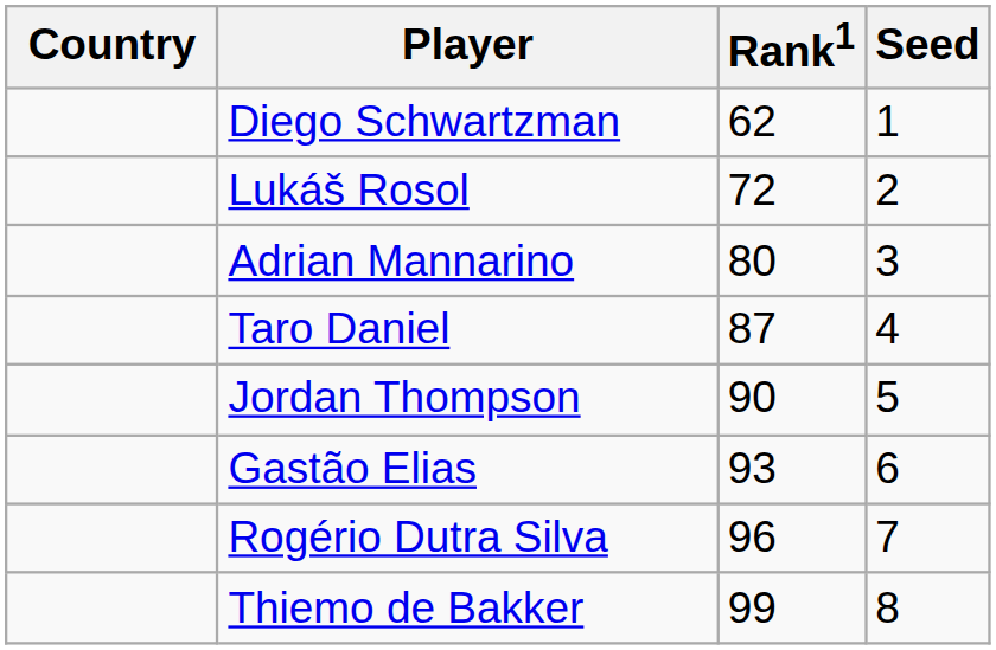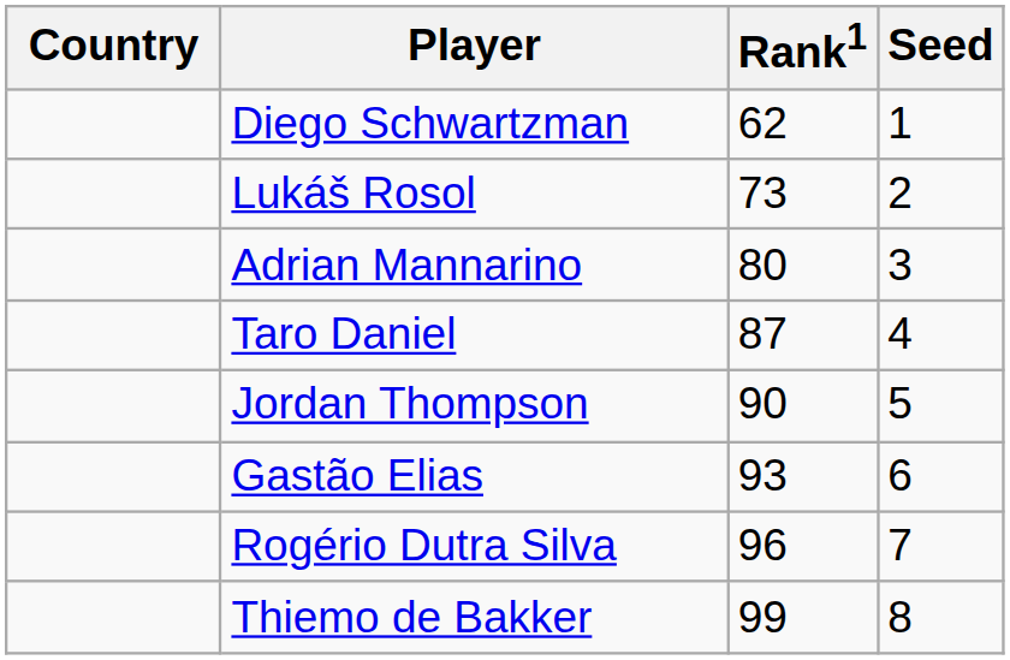 <table class="sortable wikitable">
 <tr>
 <th width="70">Country</th>
 <th width="175">Player</th>
 <th>Rank<sup>1</sup></th>
 <th>Seed</th>
 </tr>
 <tr>
 <td></td>
 <td><a href='#'>Diego Schwartzman</a></td>
 <td>62</td>
 <td>1</td>
 </tr>
 <tr>
 <td></td>
 <td><a href='#'>Lukáš Rosol</a></td>
-<td>72</td>
+<td>73</td>
 <td>2</td>
 </tr>
 <tr>
 <td></td>
 <td><a href='#'>Adrian Mannarino</a></td>
 <td>80</td>
 <td>3</td>
 </tr>
 <tr>
 <td></td>
 <td><a href='#'>Taro Daniel</a></td>
 <td>87</td>
 <td>4</td>
 </tr>
 <tr>
 <td></td>
 <td><a href='#'>Jordan Thompson</a></td>
 <td>90</td>
 <td>5</td>
 </tr>
 <tr>
 <td></td>
 <td><a href='#'>Gastão Elias</a></td>
 <td>93</td>
 <td>6</td>
 </tr>
 <tr>
 <td></td>
 <td><a href='#'>Rogério Dutra Silva</a></td>
 <td>96</td>
 <td>7</td>
 </tr>
 <tr>
 <td></td>
 <td><a href='#'>Thiemo de Bakker</a></td>
 <td>99</td>
 <td>8</td>
 </tr>
 </table>
